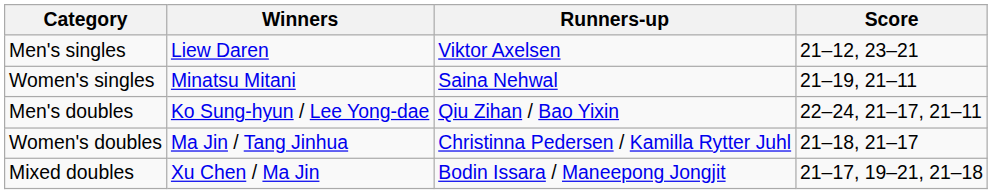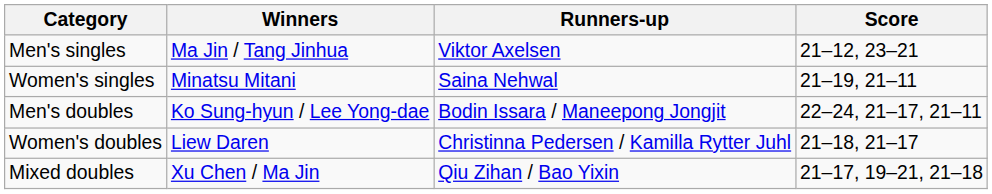 <table class=wikitable style="white-space:nowrap;">
 <tr>
 <th>Category</th>
 <th>Winners</th>
 <th>Runners-up</th>
 <th>Score</th>
 </tr>
 <tr>
 <td>Men's singles</td>
-<td> <a href='#'>Liew Daren</a></td>
+<td> <a href='#'>Ma Jin</a> / <a href='#'>Tang Jinhua</a></td>
 <td> <a href='#'>Viktor Axelsen</a></td>
 <td>21–12, 23–21</td>
 </tr>
 <tr>
 <td>Women's singles</td>
 <td> <a href='#'>Minatsu Mitani</a></td>
 <td> <a href='#'>Saina Nehwal</a></td>
 <td>21–19, 21–11</td>
 </tr>
 <tr>
 <td>Men's doubles</td>
 <td> <a href='#'>Ko Sung-hyun</a> / <a href='#'>Lee Yong-dae</a></td>
-<td> <a href='#'>Qiu Zihan</a> / <a href='#'>Bao Yixin</a></td>
+<td> <a href='#'>Bodin Issara</a> / <a href='#'>Maneepong Jongjit</a></td>
 <td>22–24, 21–17, 21–11</td>
 </tr>
 <tr>
 <td>Women's doubles</td>
-<td> <a href='#'>Ma Jin</a> / <a href='#'>Tang Jinhua</a></td>
+<td> <a href='#'>Liew Daren</a></td>
 <td> <a href='#'>Christinna Pedersen</a> / <a href='#'>Kamilla Rytter Juhl</a></td>
 <td>21–18, 21–17</td>
 </tr>
 <tr>
 <td>Mixed doubles</td>
 <td> <a href='#'>Xu Chen</a> / <a href='#'>Ma Jin</a></td>
-<td> <a href='#'>Bodin Issara</a> / <a href='#'>Maneepong Jongjit</a></td>
+<td> <a href='#'>Qiu Zihan</a> / <a href='#'>Bao Yixin</a></td>
 <td>21–17, 19–21, 21–18</td>
 </tr>
 </table>
